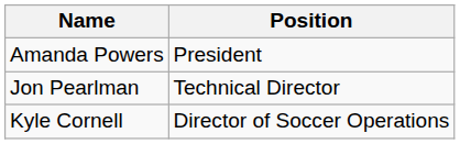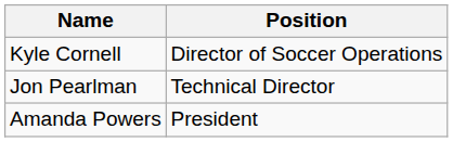 <table class="wikitable">
 <tr>
 <th>Name</th>
 <th>Position</th>
 </tr>
 <tr>
-<td> Amanda Powers</td>
-<td>President</td>
+<td> Kyle Cornell</td>
+<td>Director of Soccer Operations</td>
 </tr>
 <tr>
 <td> Jon Pearlman</td>
 <td>Technical Director</td>
 </tr>
 <tr>
-<td> Kyle Cornell</td>
-<td>Director of Soccer Operations</td>
+<td> Amanda Powers</td>
+<td>President</td>
 </tr>
 </table>
